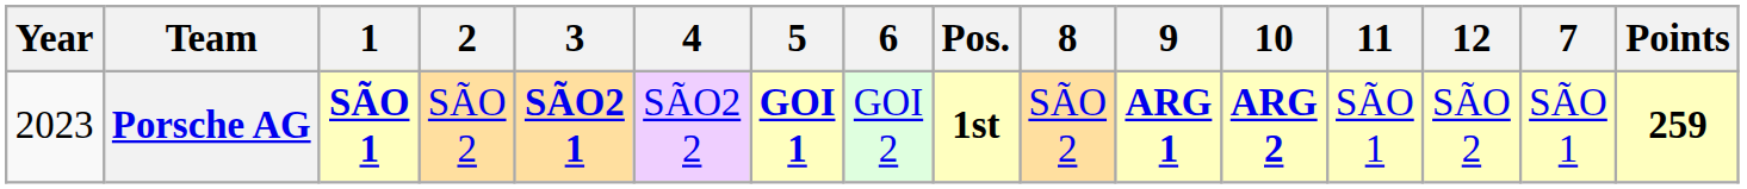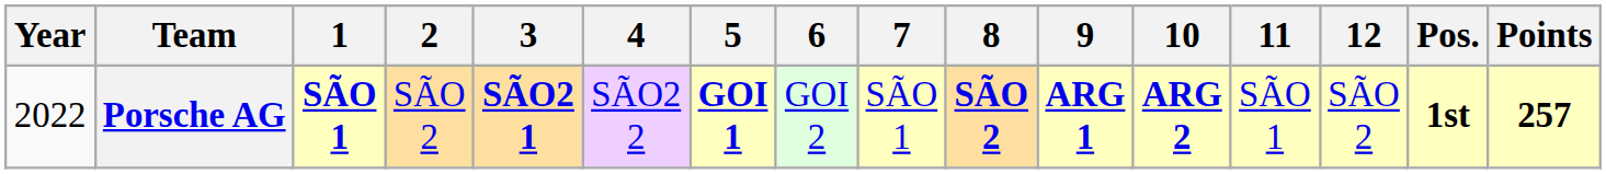 <table class="wikitable" border="1" style="text-align:center; font-size:90%;">
 <tr>
 <th>Year</th>
 <th>Team</th>
 <th>1</th>
 <th>2</th>
 <th>3</th>
 <th>4</th>
 <th>5</th>
 <th>6</th>
-<th>Pos.</th>
+<th>7</th>
 <th>8</th>
 <th>9</th>
 <th>10</th>
 <th>11</th>
 <th>12</th>
-<th>7</th>
+<th>Pos.</th>
 <th>Points</th>
 </tr>
 <tr>
-<td>2023</td>
+<td>2022</td>
 <th><a href='#'>Porsche AG</a></th>
 <td style="background:#FFFFBF;"><strong><a href='#'>SÃO<br>1</a></strong><br></td>
 <td style="background:#FFDF9F;"><a href='#'>SÃO<br>2</a><br></td>
 <td style="background:#FFDF9F;"><strong><a href='#'>SÃO2<br>1</a></strong><br></td>
 <td style="background:#EFCFFF;"><a href='#'>SÃO2<br>2</a><br></td>
 <td style="background:#FFFFBF;"><strong><a href='#'>GOI<br>1</a></strong><br></td>
 <td style="background:#DFFFDF;"><a href='#'>GOI<br>2</a><br></td>
-<th style="background:#FFFFBF;">1st</th>
-<td style="background:#FFDF9F;"><a href='#'>SÃO<br>2</a><br></td>
+<td style="background:#FFFFBF;"><a href='#'>SÃO<br>1</a><br></td>
+<td style="background:#FFDF9F;"><strong><a href='#'>SÃO<br>2</a><br></strong></td>
 <td style="background:#FFFFBF;"><strong><a href='#'>ARG<br>1</a><br></strong></td>
 <td style="background:#FFFFBF;"><strong><a href='#'>ARG<br>2</a></strong><br></td>
 <td style="background:#FFFFBF;"><a href='#'>SÃO<br>1</a><br></td>
 <td style="background:#FFFFBF;"><a href='#'>SÃO<br>2</a><br></td>
-<td style="background:#FFFFBF;"><a href='#'>SÃO<br>1</a><br></td>
-<th style="background:#FFFFBF;">259</th>
+<th style="background:#FFFFBF;">1st</th>
+<th style="background:#FFFFBF;">257</th>
 </tr>
 </table>
